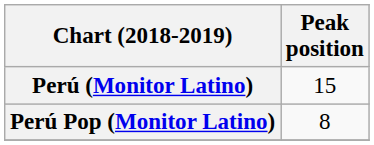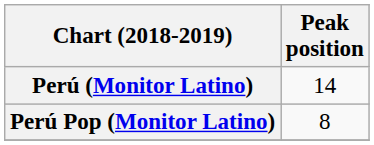 <table class="wikitable sortable plainrowheaders" style="text-align:center">
 <tr>
 <th scope="col">Chart (2018-2019)</th>
 <th scope="col">Peak<br> position</th>
 </tr>
 <tr>
 <th scope="row">Perú (<a href='#'>Monitor Latino</a>)</th>
-<td>15</td>
+<td>14</td>
 </tr>
 <tr>
 <th scope="row">Perú Pop (<a href='#'>Monitor Latino</a>)</th>
 <td>8</td>
 </tr>
 <tr>
 </tr>
 </table>
